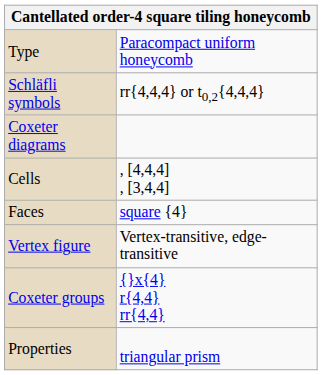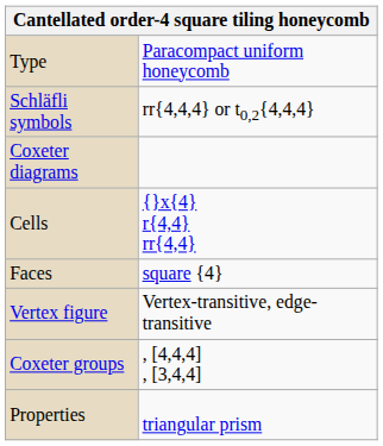 <table class="wikitable" align="right" style="margin-left:10px" width="320">
 <tr>
 <th bgcolor=#e7dcc3 colspan=2>Cantellated order-4 square tiling honeycomb</th>
 </tr>
 <tr>
 <td bgcolor=#e7dcc3>Type</td>
 <td><a href='#'>Paracompact uniform honeycomb</a></td>
 </tr>
 <tr>
 <td bgcolor=#e7dcc3><a href='#'>Schläfli symbols</a></td>
 <td>rr{4,4,4} or t<sub>0,2</sub>{4,4,4}</td>
 </tr>
 <tr>
 <td bgcolor=#e7dcc3><a href='#'>Coxeter diagrams</a></td>
 <td><br></td>
 </tr>
 <tr>
 <td bgcolor=#e7dcc3>Cells</td>
-<td>, [4,4,4]<br>, [3,4,4]</td>
+<td><a href='#'>{}x{4}</a> <br><a href='#'>r{4,4}</a> <br><a href='#'>rr{4,4}</a> </td>
 </tr>
 <tr>
 <td bgcolor=#e7dcc3>Faces</td>
 <td><a href='#'>square</a> {4}</td>
 </tr>
 <tr>
 <td bgcolor=#e7dcc3><a href='#'>Vertex figure</a></td>
 <td>Vertex-transitive, edge-transitive</td>
 </tr>
 <tr>
 <td bgcolor=#e7dcc3><a href='#'>Coxeter groups</a></td>
-<td><a href='#'>{}x{4}</a> <br><a href='#'>r{4,4}</a> <br><a href='#'>rr{4,4}</a> </td>
+<td>, [4,4,4]<br>, [3,4,4]</td>
 </tr>
 <tr>
 <td bgcolor=#e7dcc3>Properties</td>
 <td><br><a href='#'>triangular prism</a></td>
 </tr>
 </table>
